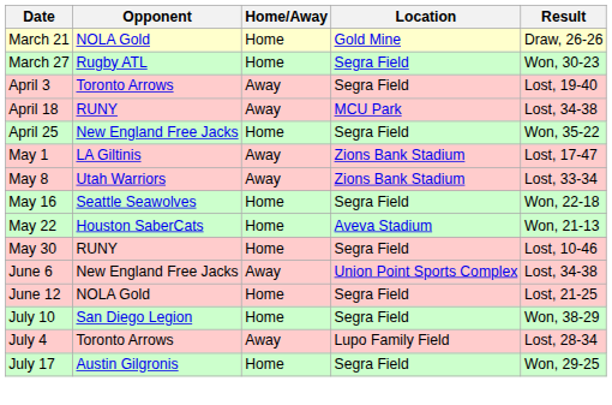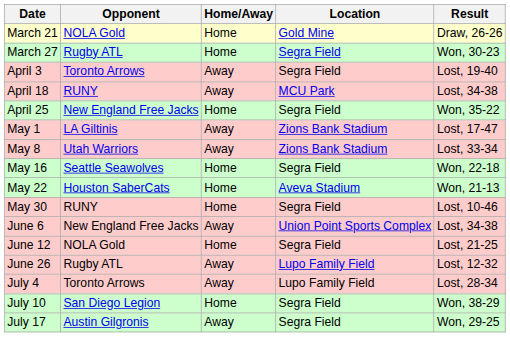 <table class="wikitable">
 <tr>
 <th>Date</th>
 <th>Opponent</th>
 <th>Home/Away</th>
 <th>Location</th>
 <th>Result</th>
 </tr>
 <tr bgcolor="#FFFFCC">
 <td>March 21</td>
 <td><a href='#'>NOLA Gold</a></td>
 <td>Home</td>
 <td><a href='#'>Gold Mine</a></td>
 <td>Draw, 26-26</td>
 </tr>
 <tr bgcolor="#CCFFCC">
 <td>March 27</td>
 <td><a href='#'>Rugby ATL</a></td>
 <td>Home</td>
 <td><a href='#'>Segra Field</a></td>
 <td>Won, 30-23</td>
 </tr>
 <tr bgcolor="#FFCCCC">
 <td>April 3</td>
 <td><a href='#'>Toronto Arrows</a></td>
 <td>Away</td>
 <td>Segra Field</td>
 <td>Lost, 19-40</td>
 </tr>
 <tr bgcolor="#FFCCCC">
 <td>April 18</td>
 <td><a href='#'>RUNY</a></td>
 <td>Away</td>
 <td><a href='#'>MCU Park</a></td>
 <td>Lost, 34-38</td>
 </tr>
 <tr bgcolor="#CCFFCC">
 <td>April 25</td>
 <td><a href='#'>New England Free Jacks</a></td>
 <td>Home</td>
 <td>Segra Field</td>
 <td>Won, 35-22</td>
 </tr>
 <tr bgcolor="#FFCCCC">
 <td>May 1</td>
 <td><a href='#'>LA Giltinis</a></td>
 <td>Away</td>
 <td><a href='#'>Zions Bank Stadium</a></td>
 <td>Lost, 17-47</td>
 </tr>
 <tr bgcolor="#FFCCCC">
 <td>May 8</td>
 <td><a href='#'>Utah Warriors</a></td>
 <td>Away</td>
 <td><a href='#'>Zions Bank Stadium</a></td>
 <td>Lost, 33-34</td>
 </tr>
 <tr bgcolor= "#CCFFCC">
 <td>May 16</td>
 <td><a href='#'>Seattle Seawolves</a></td>
 <td>Home</td>
 <td>Segra Field</td>
 <td>Won, 22-18</td>
 </tr>
 <tr bgcolor=  "#CCFFCC">
 <td>May 22</td>
 <td><a href='#'>Houston SaberCats</a></td>
 <td>Home</td>
 <td><a href='#'>Aveva Stadium</a></td>
 <td>Won, 21-13</td>
 </tr>
 <tr bgcolor=  "#FFCCCC">
 <td>May 30</td>
 <td>RUNY</td>
 <td>Home</td>
 <td>Segra Field</td>
 <td>Lost, 10-46</td>
 </tr>
 <tr bgcolor= "#FFCCCC">
 <td>June 6</td>
 <td>New England Free Jacks</td>
 <td>Away</td>
 <td><a href='#'>Union Point Sports Complex</a></td>
 <td>Lost, 34-38</td>
 </tr>
 <tr bgcolor=  "#FFCCCC">
 <td>June 12</td>
 <td>NOLA Gold</td>
 <td>Home</td>
 <td>Segra Field</td>
 <td>Lost, 21-25</td>
 </tr>
-<tr bgcolor=  "#CCFFCC">
-<td>July 10</td>
-<td><a href='#'>San Diego Legion</a></td>
-<td>Home</td>
-<td>Segra Field</td>
-<td>Won, 38-29</td>
+<tr bgcolor=  "#FFCCCC">
+<td>June 26</td>
+<td>Rugby ATL</td>
+<td>Away</td>
+<td><a href='#'>Lupo Family Field</a></td>
+<td>Lost, 12-32</td>
 </tr>
 <tr bgcolor=  "#FFCCCC">
 <td>July 4</td>
 <td>Toronto Arrows</td>
 <td>Away</td>
 <td>Lupo Family Field</td>
 <td>Lost, 28-34</td>
 </tr>
+<tr bgcolor=  "#CCFFCC">
+<td>July 10</td>
+<td><a href='#'>San Diego Legion</a></td>
+<td>Home</td>
+<td>Segra Field</td>
+<td>Won, 38-29</td>
+</tr>
 <tr bgcolor= "#CCFFCC">
 <td>July 17</td>
 <td><a href='#'>Austin Gilgronis</a></td>
-<td>Home</td>
+<td>Away</td>
 <td>Segra Field</td>
 <td>Won, 29-25</td>
 </tr>
 </table>
